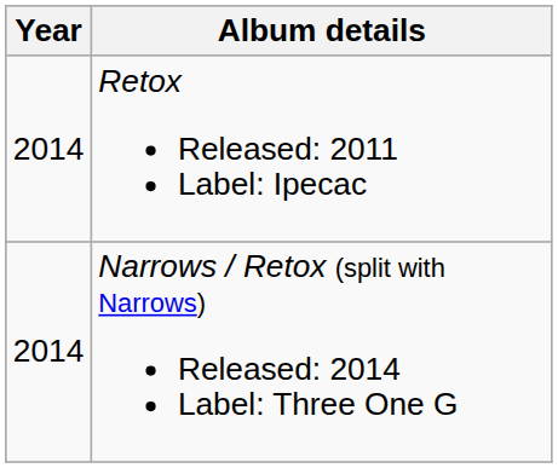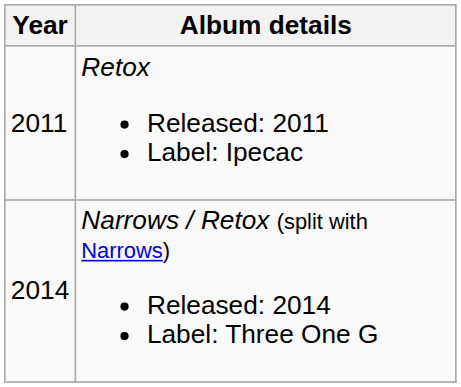 <table class="wikitable">
 <tr>
 <th>Year</th>
 <th width="225">Album details</th>
 </tr>
 <tr>
-<td>2014</td>
+<td>2011</td>
 <td><em>Retox</em><br><ul><li>Released: 2011</li><li>Label:  Ipecac</li></ul></td>
 </tr>
 <tr>
 <td>2014</td>
 <td><em>Narrows / Retox</em> <small>(split with <a href='#'>Narrows</a>)</small><br><ul><li>Released: 2014</li><li>Label: Three One G</li></ul></td>
 </tr>
 </table>
